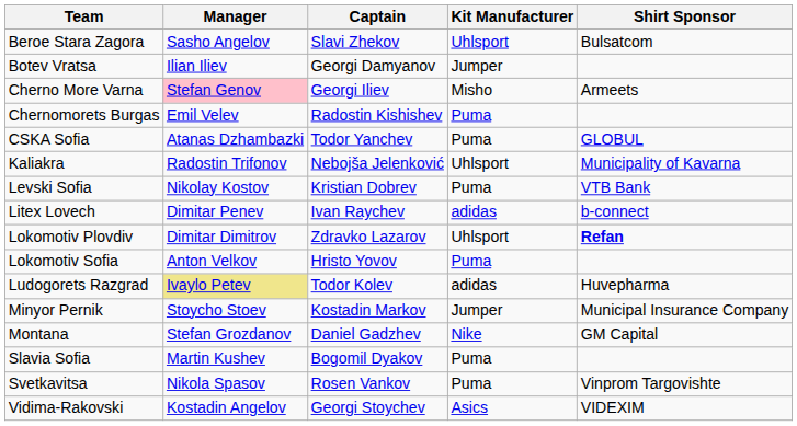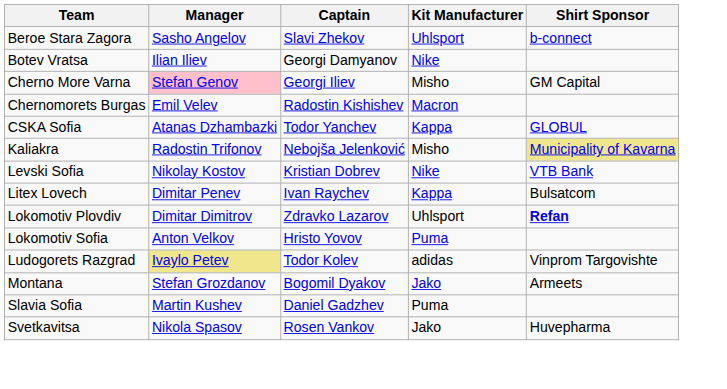 <table class="wikitable sortable">
 <tr>
 <th>Team</th>
 <th>Manager</th>
 <th>Captain</th>
 <th>Kit Manufacturer</th>
 <th>Shirt Sponsor</th>
 </tr>
 <tr>
 <td>Beroe Stara Zagora</td>
 <td> <a href='#'>Sasho Angelov</a></td>
 <td> <a href='#'>Slavi Zhekov</a></td>
 <td><a href='#'>Uhlsport</a></td>
-<td>Bulsatcom</td>
+<td><a href='#'>b-connect</a></td>
 </tr>
 <tr>
 <td>Botev Vratsa</td>
 <td> <a href='#'>Ilian Iliev</a></td>
 <td> Georgi Damyanov</td>
-<td>Jumper</td>
+<td><a href='#'>Nike</a></td>
 <td></td>
 </tr>
 <tr>
 <td>Cherno More Varna</td>
 <td style="background: pink;"> <a href='#'>Stefan Genov</a></td>
 <td> <a href='#'>Georgi Iliev</a></td>
 <td>Misho</td>
-<td>Armeets</td>
+<td>GM Capital</td>
 </tr>
 <tr>
 <td>Chernomorets Burgas</td>
 <td> <a href='#'>Emil Velev</a></td>
 <td> <a href='#'>Radostin Kishishev</a></td>
-<td><a href='#'>Puma</a></td>
+<td><a href='#'>Macron</a></td>
 <td></td>
 </tr>
 <tr>
 <td>CSKA Sofia</td>
 <td> <a href='#'>Atanas Dzhambazki</a></td>
 <td> <a href='#'>Todor Yanchev</a></td>
-<td>Puma</td>
+<td><a href='#'>Kappa</a></td>
 <td><a href='#'>GLOBUL</a></td>
 </tr>
 <tr>
 <td>Kaliakra</td>
 <td> <a href='#'>Radostin Trifonov</a></td>
 <td> <a href='#'>Nebojša Jelenković</a></td>
-<td>Uhlsport</td>
-<td><a href='#'>Municipality of Kavarna</a></td>
+<td>Misho</td>
+<td style="background: khaki;"><a href='#'>Municipality of Kavarna</a></td>
 </tr>
 <tr>
 <td>Levski Sofia</td>
 <td> <a href='#'>Nikolay Kostov</a></td>
 <td> <a href='#'>Kristian Dobrev</a></td>
-<td>Puma</td>
+<td><a href='#'>Nike</a></td>
 <td><a href='#'>VTB Bank</a></td>
 </tr>
 <tr>
 <td>Litex Lovech</td>
 <td> <a href='#'>Dimitar Penev</a></td>
 <td> <a href='#'>Ivan Raychev</a></td>
-<td><a href='#'>adidas</a></td>
-<td><a href='#'>b-connect</a></td>
+<td><a href='#'>Kappa</a></td>
+<td>Bulsatcom</td>
 </tr>
 <tr>
 <td>Lokomotiv Plovdiv</td>
 <td> <a href='#'>Dimitar Dimitrov</a></td>
 <td> <a href='#'>Zdravko Lazarov</a></td>
 <td>Uhlsport</td>
 <td><strong><a href='#'>Refan</a></strong></td>
 </tr>
 <tr>
 <td>Lokomotiv Sofia</td>
 <td> <a href='#'>Anton Velkov</a></td>
 <td> <a href='#'>Hristo Yovov</a></td>
 <td><a href='#'>Puma</a></td>
 <td></td>
 </tr>
 <tr>
 <td>Ludogorets Razgrad</td>
 <td style="background: khaki;"> <a href='#'>Ivaylo Petev</a></td>
 <td> <a href='#'>Todor Kolev</a></td>
 <td>adidas</td>
-<td>Huvepharma</td>
-</tr>
-<tr>
-<td>Minyor Pernik</td>
-<td> <a href='#'>Stoycho Stoev</a></td>
-<td> <a href='#'>Kostadin Markov</a></td>
-<td>Jumper</td>
-<td>Municipal Insurance Company</td>
+<td>Vinprom Targovishte</td>
 </tr>
 <tr>
 <td>Montana</td>
 <td> <a href='#'>Stefan Grozdanov</a></td>
-<td> <a href='#'>Daniel Gadzhev</a></td>
-<td><a href='#'>Nike</a></td>
-<td>GM Capital</td>
+<td> <a href='#'>Bogomil Dyakov</a></td>
+<td><a href='#'>Jako</a></td>
+<td>Armeets</td>
 </tr>
 <tr>
 <td>Slavia Sofia</td>
 <td> <a href='#'>Martin Kushev</a></td>
-<td> <a href='#'>Bogomil Dyakov</a></td>
+<td> <a href='#'>Daniel Gadzhev</a></td>
 <td>Puma</td>
 <td></td>
 </tr>
 <tr>
 <td>Svetkavitsa</td>
 <td> <a href='#'>Nikola Spasov</a></td>
 <td> <a href='#'>Rosen Vankov</a></td>
-<td>Puma</td>
-<td>Vinprom Targovishte</td>
-</tr>
-<tr>
-<td>Vidima-Rakovski</td>
-<td> <a href='#'>Kostadin Angelov</a></td>
-<td> <a href='#'>Georgi Stoychev</a></td>
-<td><a href='#'>Asics</a></td>
-<td>VIDEXIM</td>
+<td>Jako</td>
+<td>Huvepharma</td>
 </tr>
 </table>
